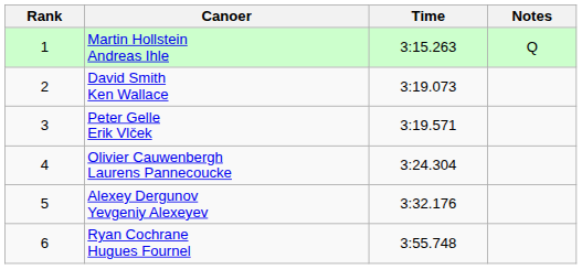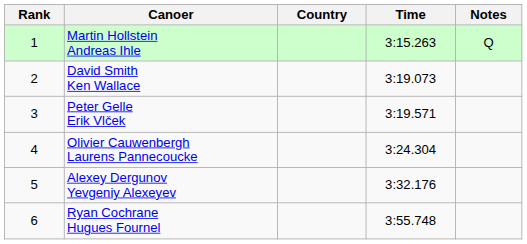 <table class="wikitable" width=50% style="text-align:center;">
 <tr>
 <th>Rank</th>
 <th>Canoer</th>
+<th>Country</th>
 <th>Time</th>
 <th>Notes</th>
 </tr>
 <tr bgcolor=ccffcc>
 <td>1</td>
 <td align="left"><a href='#'>Martin Hollstein</a><br><a href='#'>Andreas Ihle</a></td>
+<td align="left"></td>
 <td>3:15.263</td>
 <td>Q</td>
 </tr>
 <tr>
 <td>2</td>
 <td align="left"><a href='#'>David Smith</a><br><a href='#'>Ken Wallace</a></td>
+<td align="left"></td>
 <td>3:19.073</td>
 <td></td>
 </tr>
 <tr>
 <td>3</td>
 <td align="left"><a href='#'>Peter Gelle</a><br><a href='#'>Erik Vlček</a></td>
+<td align="left"></td>
 <td>3:19.571</td>
 <td></td>
 </tr>
 <tr>
 <td>4</td>
 <td align="left"><a href='#'>Olivier Cauwenbergh</a><br><a href='#'>Laurens Pannecoucke</a></td>
+<td align="left"></td>
 <td>3:24.304</td>
 <td></td>
 </tr>
 <tr>
 <td>5</td>
 <td align="left"><a href='#'>Alexey Dergunov</a><br><a href='#'>Yevgeniy Alexeyev</a></td>
+<td align="left"></td>
 <td>3:32.176</td>
 <td></td>
 </tr>
 <tr>
 <td>6</td>
 <td align="left"><a href='#'>Ryan Cochrane</a><br><a href='#'>Hugues Fournel</a></td>
+<td align="left"></td>
 <td>3:55.748</td>
 <td></td>
 </tr>
 </table>
